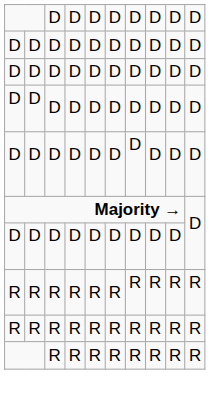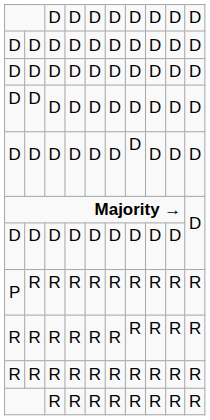 <table class="wikitable" style="text-align:center">
 <tr>
 <td colspan=2> </td>
 <td>D</td>
 <td>D</td>
 <td>D</td>
 <td>D</td>
 <td>D</td>
 <td>D</td>
 <td>D</td>
 <td>D</td>
 </tr>
 <tr>
 <td width=10% >D</td>
 <td width=10% >D</td>
 <td width=10% >D</td>
 <td width=10% >D</td>
 <td width=10% >D</td>
 <td width=10% >D</td>
 <td width=10% >D</td>
 <td width=10% >D</td>
 <td width=10% >D</td>
 <td width=10% >D</td>
 </tr>
 <tr>
 <td>D</td>
 <td>D</td>
 <td>D</td>
 <td>D</td>
 <td>D</td>
 <td>D</td>
 <td>D</td>
 <td>D</td>
 <td>D</td>
 <td>D</td>
 </tr>
 <tr>
 <td>D<br><br></td>
 <td>D<br><br></td>
 <td>D</td>
 <td>D</td>
 <td>D</td>
 <td>D</td>
 <td>D</td>
 <td>D</td>
 <td>D</td>
 <td>D</td>
 </tr>
 <tr>
 <td>D<br><br></td>
 <td>D<br><br></td>
 <td>D<br><br></td>
 <td>D<br><br></td>
 <td>D<br><br></td>
 <td>D<br><br></td>
 <td>D<br><br><br></td>
 <td>D<br><br></td>
 <td>D<br><br></td>
 <td>D<br><br></td>
 </tr>
 <tr>
 <td colspan=9 align=right><strong>Majority →</strong></td>
 <td rowspan=2 >D<br><br></td>
 </tr>
 <tr>
 <td>D<br><br></td>
 <td>D<br><br></td>
 <td>D<br><br></td>
 <td>D<br><br></td>
 <td>D<br><br></td>
 <td>D<br><br></td>
 <td>D<br><br></td>
 <td>D<br><br></td>
 <td>D<br><br></td>
 </tr>
 <tr>
+<td>P</td>
+<td>R<br><br></td>
+<td>R<br><br></td>
+<td>R<br><br></td>
+<td>R<br><br></td>
+<td>R<br><br></td>
+<td>R<br><br></td>
+<td>R<br><br></td>
+<td>R<br><br></td>
+<td>R<br><br></td>
+</tr>
+<tr>
 <td>R</td>
 <td>R</td>
 <td>R</td>
 <td>R</td>
 <td>R</td>
 <td>R</td>
 <td>R<br><br></td>
 <td>R<br><br></td>
 <td>R<br><br></td>
 <td>R<br><br></td>
 </tr>
 <tr>
 <td>R</td>
 <td>R</td>
 <td>R</td>
 <td>R</td>
 <td>R</td>
 <td>R</td>
 <td>R</td>
 <td>R</td>
 <td>R</td>
 <td>R</td>
 </tr>
 <tr>
 <td colspan=2></td>
 <td>R</td>
 <td>R</td>
 <td>R</td>
 <td>R</td>
 <td>R</td>
 <td>R</td>
 <td>R</td>
 <td>R</td>
 </tr>
 </table>
